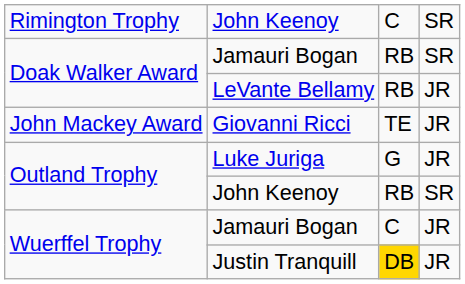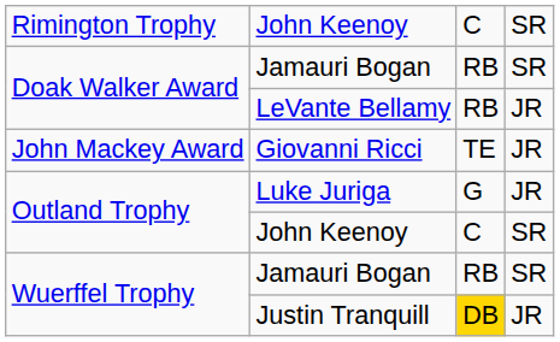 <table class="wikitable">
 <tr>
 <td><a href='#'>Rimington Trophy</a></td>
 <td><a href='#'>John Keenoy</a></td>
 <td>C</td>
 <td>SR</td>
 </tr>
 <tr>
 <td rowspan=2><a href='#'>Doak Walker Award</a></td>
 <td>Jamauri Bogan</td>
 <td>RB</td>
 <td>SR</td>
 </tr>
 <tr>
 <td><a href='#'>LeVante Bellamy</a></td>
 <td>RB</td>
 <td>JR</td>
 </tr>
 <tr>
 <td><a href='#'>John Mackey Award</a></td>
 <td><a href='#'>Giovanni Ricci</a></td>
 <td>TE</td>
 <td>JR</td>
 </tr>
 <tr>
 <td rowspan=2><a href='#'>Outland Trophy</a></td>
 <td><a href='#'>Luke Juriga</a></td>
 <td>G</td>
 <td>JR</td>
 </tr>
 <tr>
 <td>John Keenoy</td>
-<td>RB</td>
+<td>C</td>
 <td>SR</td>
 </tr>
 <tr>
 <td rowspan=2><a href='#'>Wuerffel Trophy</a></td>
 <td>Jamauri Bogan</td>
-<td>C</td>
-<td>JR</td>
+<td>RB</td>
+<td>SR</td>
 </tr>
 <tr>
 <td>Justin Tranquill</td>
 <td style="background: gold;">DB</td>
 <td>JR</td>
 </tr>
 </table>
